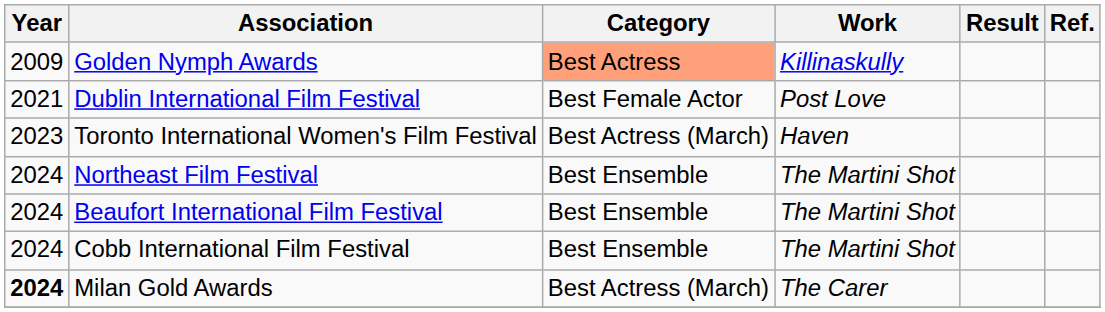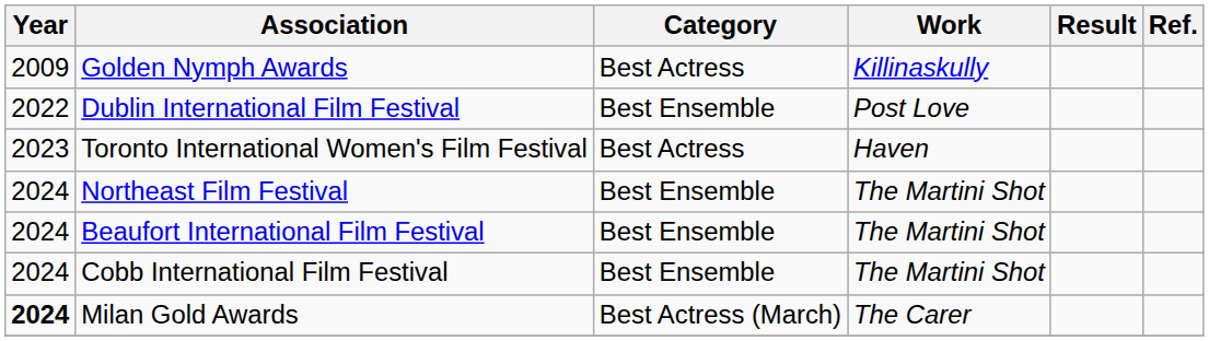 <table class="wikitable sortable">
 <tr>
 <th>Year</th>
 <th>Association</th>
 <th>Category</th>
 <th>Work</th>
 <th>Result</th>
 <th class=unsortable>Ref.</th>
 </tr>
 <tr>
 <td>2009</td>
 <td><a href='#'>Golden Nymph Awards</a></td>
-<td style="background: lightsalmon;">Best Actress</td>
+<td>Best Actress</td>
 <td><em><a href='#'>Killinaskully</a></em></td>
 <td></td>
 <td></td>
 </tr>
 <tr>
-<td>2021</td>
+<td>2022</td>
 <td><a href='#'>Dublin International Film Festival</a></td>
-<td>Best Female Actor</td>
+<td>Best Ensemble</td>
 <td><em>Post Love</em></td>
 <td></td>
 <td></td>
 </tr>
 <tr>
 <td>2023</td>
 <td>Toronto International Women's Film Festival</td>
-<td>Best Actress (March)</td>
+<td>Best Actress</td>
 <td><em>Haven</em></td>
 <td></td>
 <td></td>
 </tr>
 <tr>
 <td>2024</td>
 <td><a href='#'>Northeast Film Festival</a></td>
 <td>Best Ensemble</td>
 <td><em>The Martini Shot</em></td>
 <td></td>
 <td></td>
 </tr>
 <tr>
 <td>2024</td>
 <td><a href='#'>Beaufort International Film Festival</a></td>
 <td>Best Ensemble</td>
 <td><em>The Martini Shot</em></td>
 <td></td>
 <td></td>
 </tr>
 <tr>
 <td>2024</td>
 <td>Cobb International Film Festival</td>
 <td>Best Ensemble</td>
 <td><em>The Martini Shot</em></td>
 <td></td>
 <td></td>
 </tr>
 <tr>
 <td><strong>2024</strong></td>
 <td>Milan Gold Awards</td>
 <td>Best Actress (March)</td>
 <td><em>The Carer</em></td>
 <td></td>
 <td></td>
 </tr>
 <tr>
 </tr>
 </table>
